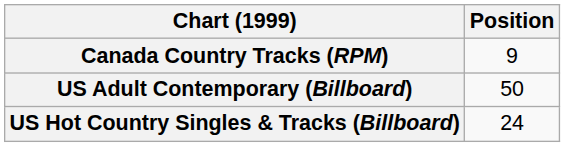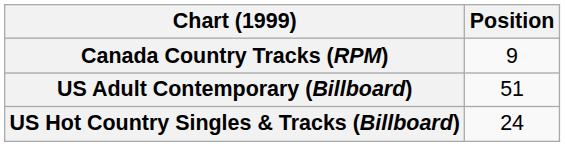 <table class="wikitable sortable plainrowheaders" style="text-align:center">
 <tr>
 <th>Chart (1999)</th>
 <th>Position</th>
 </tr>
 <tr>
 <th scope="row">Canada Country Tracks (<em>RPM</em>)</th>
 <td>9</td>
 </tr>
 <tr>
 <th scope="row">US Adult Contemporary (<em>Billboard</em>)</th>
-<td>50</td>
+<td>51</td>
 </tr>
 <tr>
 <th scope="row">US Hot Country Singles & Tracks (<em>Billboard</em>)</th>
 <td>24</td>
 </tr>
 </table>
